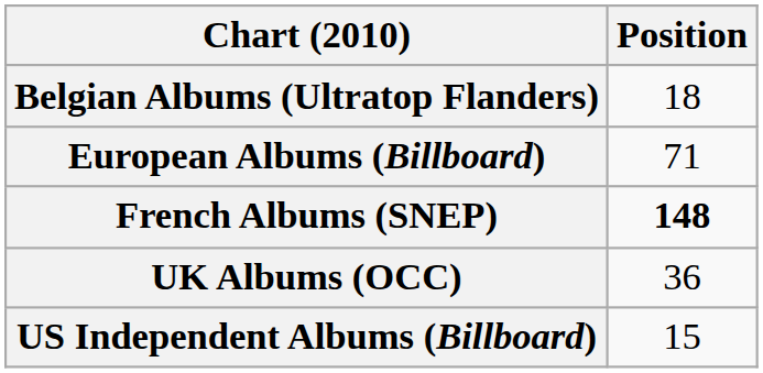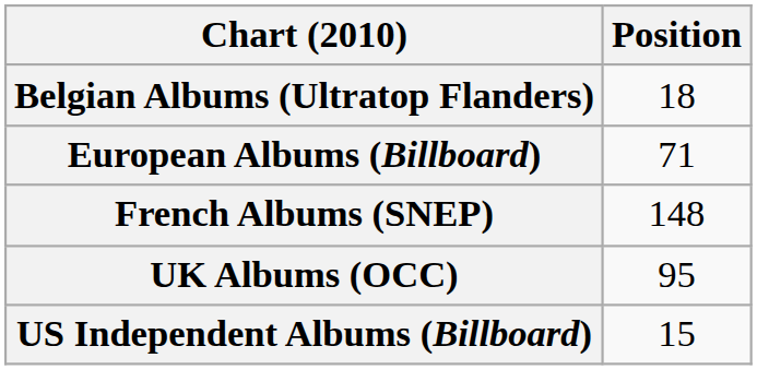 <table class="wikitable sortable plainrowheaders" style="text-align:center">
 <tr>
 <th scope="col">Chart (2010)</th>
 <th scope="col">Position</th>
 </tr>
 <tr>
 <th scope="row">Belgian Albums (Ultratop Flanders)</th>
 <td>18</td>
 </tr>
 <tr>
 <th scope="row">European Albums (<em>Billboard</em>)</th>
 <td>71</td>
 </tr>
 <tr>
 <th scope="row">French Albums (SNEP)</th>
-<td><strong>148</strong></td>
+<td>148</td>
 </tr>
 <tr>
 <th scope="row">UK Albums (OCC)</th>
-<td>36</td>
+<td>95</td>
 </tr>
 <tr>
 <th scope="row">US Independent Albums (<em>Billboard</em>)</th>
 <td>15</td>
 </tr>
 </table>
